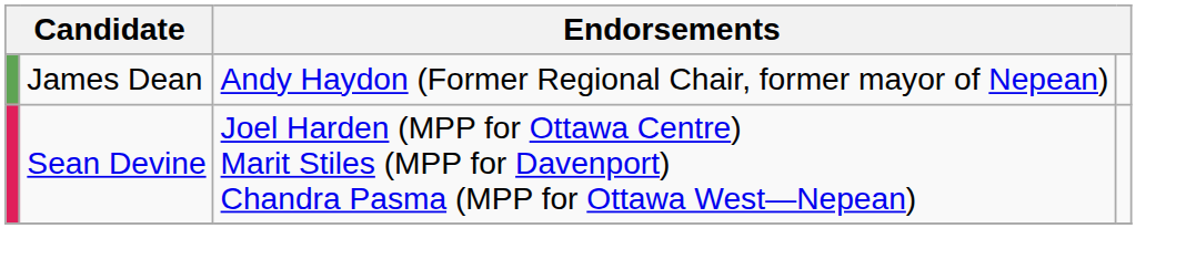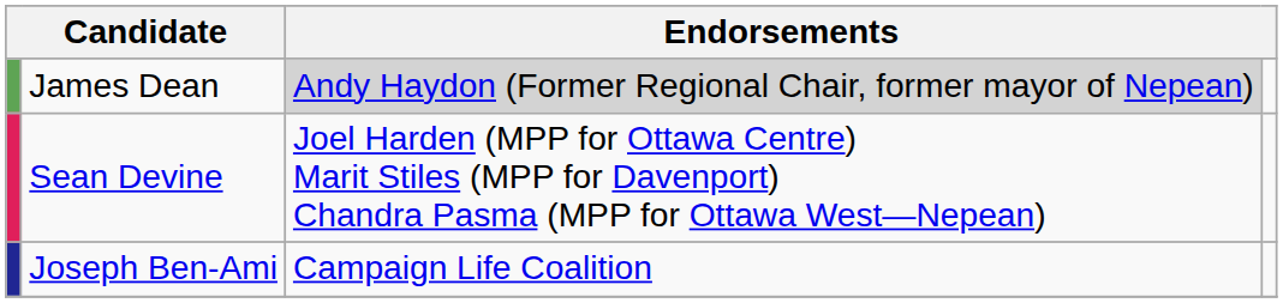 <table class="wikitable">
 <tr>
 <th colspan="2" align="center">Candidate</th>
 <th colspan="2" align="center">Endorsements</th>
 </tr>
 <tr>
 <td style="background-color:#5EA454;"></td>
 <td style="text-align:left;">James Dean</td>
-<td><a href='#'>Andy Haydon</a> (Former Regional Chair, former mayor of <a href='#'>Nepean</a>)</td>
+<td style="background: lightgrey;"><a href='#'>Andy Haydon</a> (Former Regional Chair, former mayor of <a href='#'>Nepean</a>)</td>
 <td></td>
 </tr>
 <tr>
 <td style="background-color:#e01f5b;"></td>
 <td style="text-align:left;"><a href='#'>Sean Devine</a></td>
 <td><a href='#'>Joel Harden</a> (MPP for <a href='#'>Ottawa Centre</a>)<br> <a href='#'>Marit Stiles</a> (MPP for <a href='#'>Davenport</a>)<br> <a href='#'>Chandra Pasma</a> (MPP for <a href='#'>Ottawa West—Nepean</a>)</td>
 <td><br></td>
 </tr>
 <tr>
+<td style="background-color:#202693;"></td>
+<td style="text-align:left;"><a href='#'>Joseph Ben-Ami</a></td>
+<td><a href='#'>Campaign Life Coalition</a></td>
+<td></td>
+</tr>
+<tr>
 </tr>
 </table>
